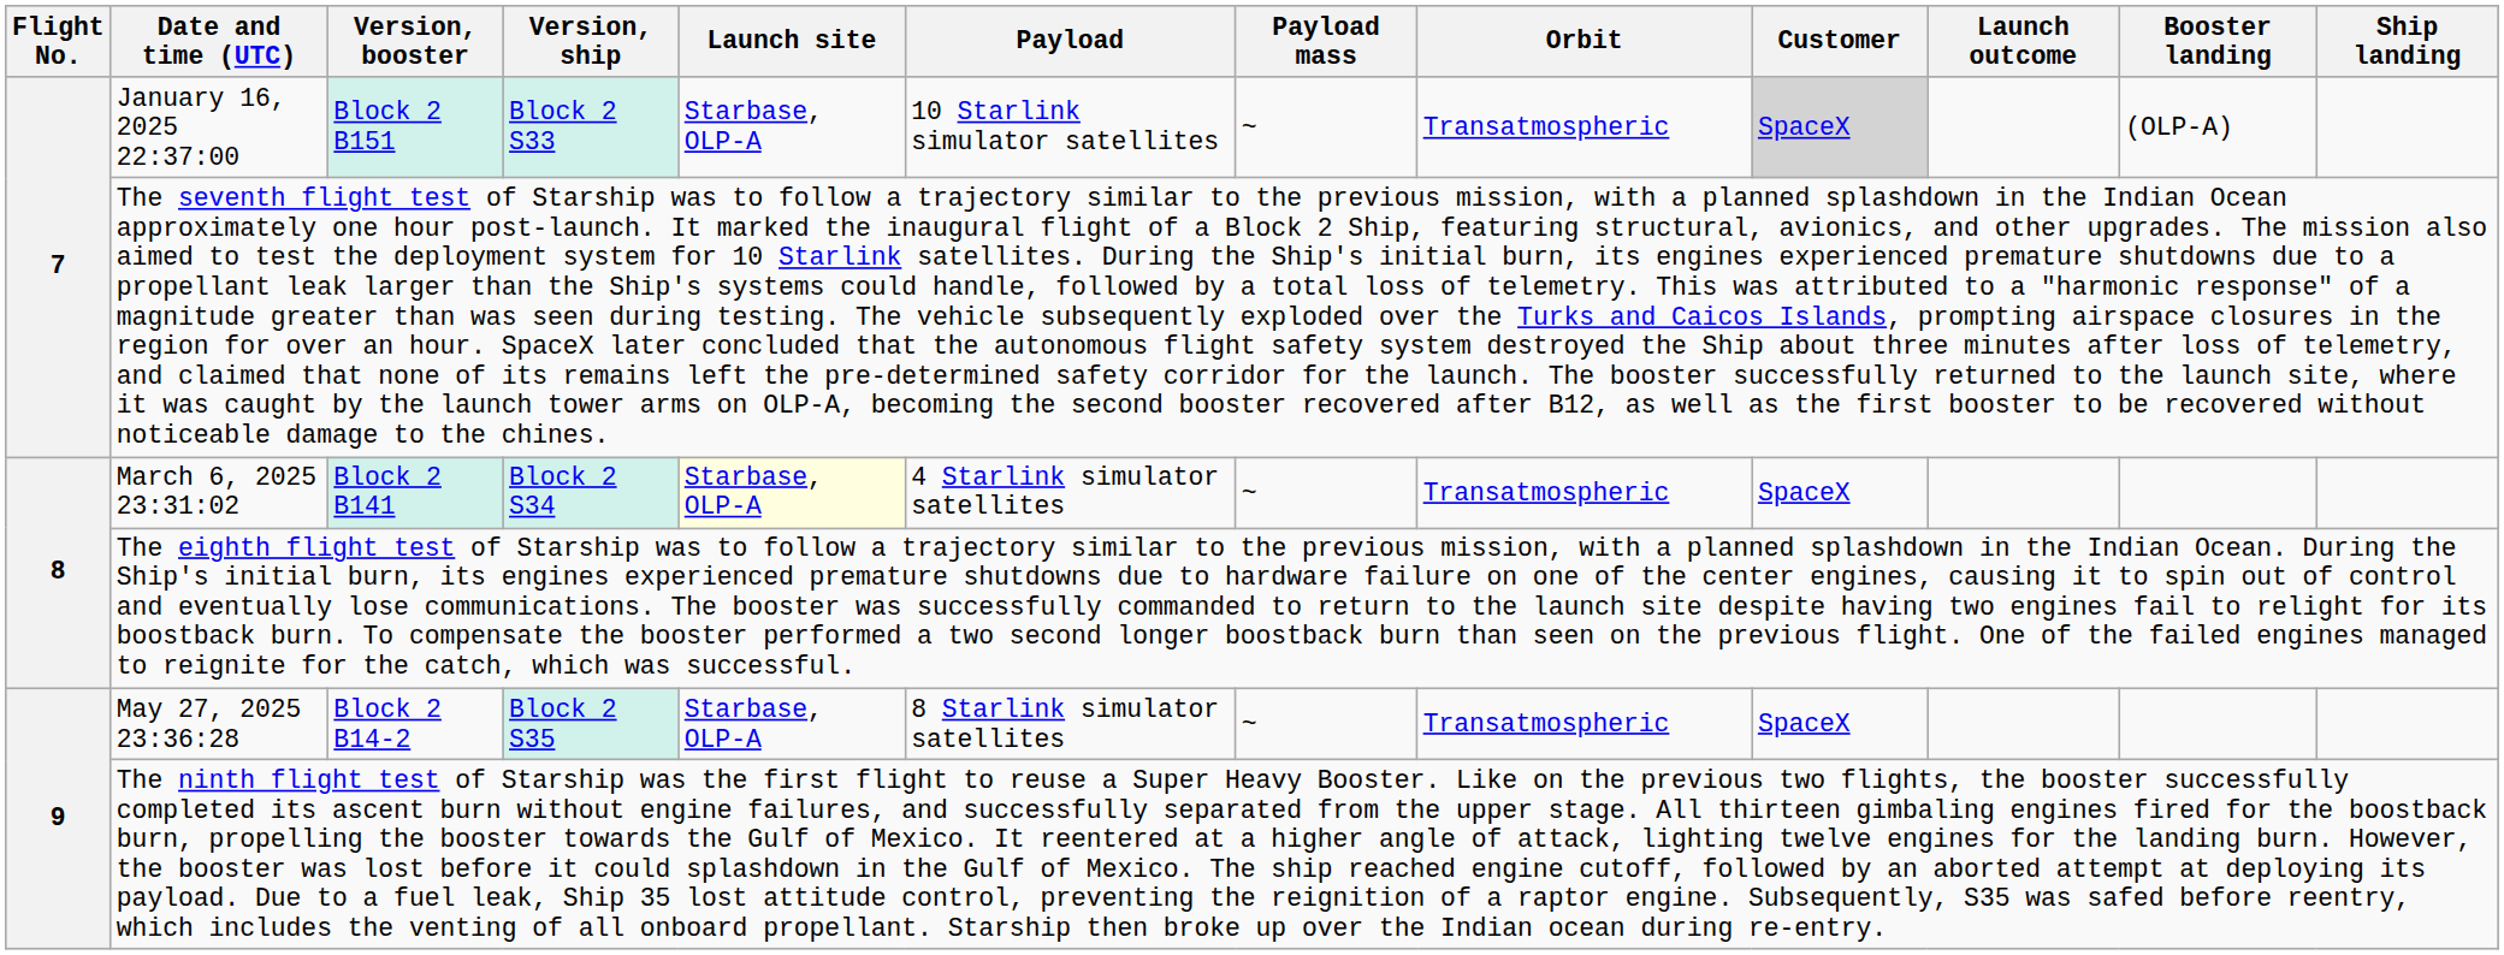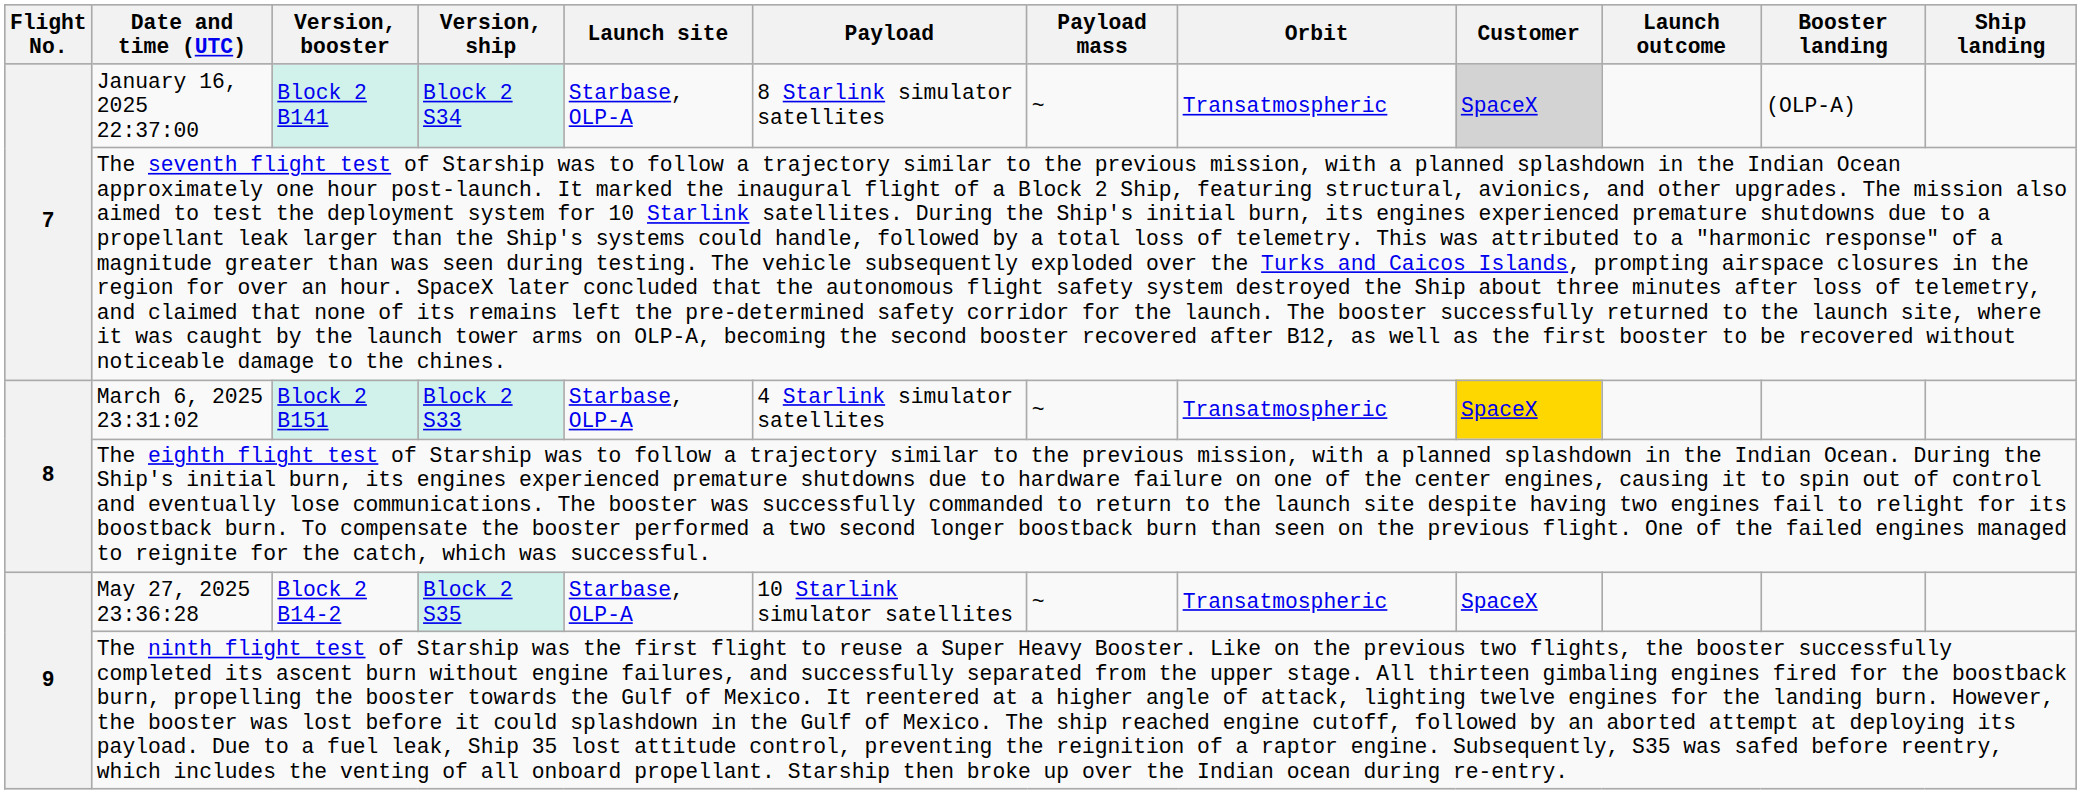 <table class="wikitable plainrowheaders sticky-header" id="2025ytd" style="width: 100%;">
 <tr>
 <th>Flight<br>No.</th>
 <th scope="col">Date and<br>time (<a href='#'>UTC</a>)</th>
 <th scope="col">Version,<br>booster</th>
 <th scope="col">Version,<br>ship</th>
 <th scope="col">Launch site</th>
 <th scope="col">Payload</th>
 <th scope="col">Payload mass</th>
 <th scope="col">Orbit</th>
 <th scope="col">Customer</th>
 <th scope="col">Launch outcome</th>
 <th scope="col">Booster landing</th>
 <th scope="col">Ship landing</th>
 </tr>
 <tr>
 <th rowspan=2>7</th>
 <td>January 16, 2025<br>22:37:00</td>
-<td style="background:#D1F2EB"><a href='#'>Block 2</a><br><a href='#'>B151</a></td>
-<td style="background:#D1F2EB"><a href='#'>Block 2</a><br><a href='#'>S33</a></td>
+<td style="background:#D1F2EB"><a href='#'>Block 2</a><br><a href='#'>B141</a></td>
+<td style="background:#D1F2EB"><a href='#'>Block 2</a><br><a href='#'>S34</a></td>
 <td><a href='#'>Starbase</a>, <a href='#'>OLP-A</a></td>
-<td>10 <a href='#'>Starlink</a> simulator satellites</td>
+<td>8 <a href='#'>Starlink</a> simulator satellites</td>
 <td>~</td>
 <td><a href='#'>Transatmospheric</a></td>
 <td style="background: lightgrey;"><a href='#'>SpaceX</a></td>
 <td></td>
 <td> (OLP-A)</td>
 <td></td>
 </tr>
 <tr>
 <td colspan=11>The <a href='#'>seventh flight test</a> of Starship was to follow a trajectory similar to the previous mission, with a planned splashdown in the Indian Ocean approximately one hour post-launch. It marked the inaugural flight of a Block 2 Ship, featuring structural, avionics, and other upgrades. The mission also aimed to test the deployment system for 10 <a href='#'>Starlink</a> satellites. During the Ship's initial burn, its engines experienced premature shutdowns due to a propellant leak larger than the Ship's systems could handle, followed by a total loss of telemetry. This was attributed to a "harmonic response" of a magnitude greater than was seen during testing. The vehicle subsequently exploded over the <a href='#'>Turks and Caicos Islands</a>, prompting airspace closures in the region for over an hour. SpaceX later concluded that the autonomous flight safety system destroyed the Ship about three minutes after loss of telemetry, and claimed that none of its remains left the pre-determined safety corridor for the launch. The booster successfully returned to the launch site, where it was caught by the launch tower arms on OLP-A, becoming the second booster recovered after B12, as well as the first booster to be recovered without noticeable damage to the chines.</td>
 </tr>
 <tr>
 <th rowspan="2">8</th>
 <td>March 6, 2025<br>23:31:02</td>
-<td style="background:#D1F2EB"><a href='#'>Block 2</a><br><a href='#'>B141</a></td>
-<td style="background:#D1F2EB"><a href='#'>Block 2</a><br><a href='#'>S34</a></td>
-<td style="background: lightyellow;"><a href='#'>Starbase</a>, <a href='#'>OLP-A</a></td>
+<td style="background:#D1F2EB"><a href='#'>Block 2</a><br><a href='#'>B151</a></td>
+<td style="background:#D1F2EB"><a href='#'>Block 2</a><br><a href='#'>S33</a></td>
+<td><a href='#'>Starbase</a>, <a href='#'>OLP-A</a></td>
 <td>4 <a href='#'>Starlink</a> simulator satellites</td>
 <td>~</td>
 <td><a href='#'>Transatmospheric</a></td>
-<td><a href='#'>SpaceX</a></td>
+<td style="background: gold;"><a href='#'>SpaceX</a></td>
 <td></td>
 <td></td>
 <td></td>
 </tr>
 <tr>
 <td colspan="11">The <a href='#'>eighth flight test</a> of Starship was to follow a trajectory similar to the previous mission, with a planned splashdown in the Indian Ocean. During the Ship's initial burn, its engines experienced premature shutdowns due to hardware failure on one of the center engines, causing it to spin out of control and eventually lose communications. The booster was successfully commanded to return to the launch site despite having two engines fail to relight for its boostback burn. To compensate the booster performed a two second longer boostback burn than seen on the previous flight. One of the failed engines managed to reignite for the catch, which was successful.</td>
 </tr>
 <tr>
 <th rowspan="2">9</th>
 <td>May 27, 2025<br>23:36:28</td>
 <td><a href='#'>Block 2</a><br><a href='#'>B14-2</a></td>
 <td style="background:#D1F2EB"><a href='#'>Block 2</a><br><a href='#'>S35</a></td>
 <td><a href='#'>Starbase</a>, <a href='#'>OLP-A</a></td>
-<td>8 <a href='#'>Starlink</a> simulator satellites</td>
+<td>10 <a href='#'>Starlink</a> simulator satellites</td>
 <td>~</td>
 <td><a href='#'>Transatmospheric</a></td>
 <td><a href='#'>SpaceX</a></td>
 <td>  </td>
 <td> </td>
 <td></td>
 </tr>
 <tr>
 <td colspan="11">The <a href='#'>ninth flight test</a> of Starship was the first flight to reuse a Super Heavy Booster. Like on the previous two flights, the booster successfully completed its ascent burn without engine failures, and successfully separated from the upper stage. All thirteen gimbaling engines fired for the boostback burn, propelling the booster towards the Gulf of Mexico. It reentered at a higher angle of attack, lighting twelve engines for the landing burn. However, the booster was lost before it could splashdown in the Gulf of Mexico. The ship reached engine cutoff, followed by an aborted attempt at deploying its payload. Due to a fuel leak, Ship 35 lost attitude control, preventing the reignition of a raptor engine. Subsequently, S35 was safed before reentry, which includes the venting of all onboard propellant. Starship then broke up over the Indian ocean during re-entry.</td>
 </tr>
 </table>
